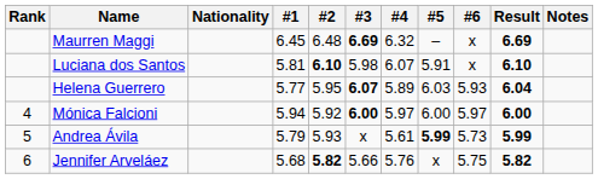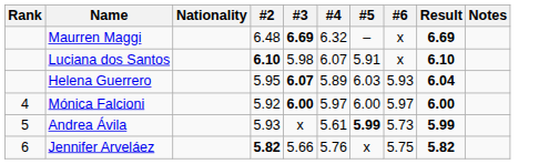 <table class="wikitable sortable" style="text-align:center">
 <tr>
 <th>Rank</th>
 <th>Name</th>
 <th>Nationality</th>
-<th>#1</th>
 <th>#2</th>
 <th>#3</th>
 <th>#4</th>
 <th>#5</th>
 <th>#6</th>
 <th>Result</th>
 <th>Notes</th>
 </tr>
 <tr>
 <td></td>
 <td align=left><a href='#'>Maurren Maggi</a></td>
 <td align=left></td>
-<td>6.45</td>
 <td>6.48</td>
 <td><strong>6.69</strong></td>
 <td>6.32</td>
 <td>–</td>
 <td>x</td>
 <td><strong>6.69</strong></td>
 <td></td>
 </tr>
 <tr>
 <td></td>
 <td align=left><a href='#'>Luciana dos Santos</a></td>
 <td align=left></td>
-<td>5.81</td>
 <td><strong>6.10</strong></td>
 <td>5.98</td>
 <td>6.07</td>
 <td>5.91</td>
 <td>x</td>
 <td><strong>6.10</strong></td>
 <td></td>
 </tr>
 <tr>
 <td></td>
 <td align=left><a href='#'>Helena Guerrero</a></td>
 <td align=left></td>
-<td>5.77</td>
 <td>5.95</td>
 <td><strong>6.07</strong></td>
 <td>5.89</td>
 <td>6.03</td>
 <td>5.93</td>
 <td><strong>6.04</strong></td>
 <td></td>
 </tr>
 <tr>
 <td>4</td>
 <td align=left><a href='#'>Mónica Falcioni</a></td>
 <td align=left></td>
-<td>5.94</td>
 <td>5.92</td>
 <td><strong>6.00</strong></td>
 <td>5.97</td>
 <td>6.00</td>
 <td>5.97</td>
 <td><strong>6.00</strong></td>
 <td></td>
 </tr>
 <tr>
 <td>5</td>
 <td align=left><a href='#'>Andrea Ávila</a></td>
 <td align=left></td>
-<td>5.79</td>
 <td>5.93</td>
 <td>x</td>
 <td>5.61</td>
 <td><strong>5.99</strong></td>
 <td>5.73</td>
 <td><strong>5.99</strong></td>
 <td></td>
 </tr>
 <tr>
 <td>6</td>
 <td align=left><a href='#'>Jennifer Arveláez</a></td>
 <td align=left></td>
-<td>5.68</td>
 <td><strong>5.82</strong></td>
 <td>5.66</td>
 <td>5.76</td>
 <td>x</td>
 <td>5.75</td>
 <td><strong>5.82</strong></td>
 <td></td>
 </tr>
 </table>
